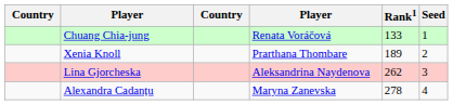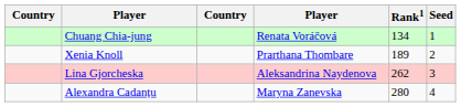 <table class="sortable wikitable">
 <tr>
 <th width="70">Country</th>
 <th width="175">Player</th>
 <th width="70">Country</th>
 <th width="175">Player</th>
 <th>Rank<sup>1</sup></th>
 <th>Seed</th>
 </tr>
 <tr style="background:#cfc;">
 <td></td>
 <td><a href='#'>Chuang Chia-jung</a></td>
 <td></td>
 <td><a href='#'>Renata Voráčová</a></td>
-<td>133</td>
+<td>134</td>
 <td>1</td>
 </tr>
 <tr>
 <td></td>
 <td><a href='#'>Xenia Knoll</a></td>
 <td></td>
 <td><a href='#'>Prarthana Thombare</a></td>
 <td>189</td>
 <td>2</td>
 </tr>
 <tr style="background:#fcc;">
 <td></td>
 <td><a href='#'>Lina Gjorcheska</a></td>
 <td></td>
 <td><a href='#'>Aleksandrina Naydenova</a></td>
 <td>262</td>
 <td>3</td>
 </tr>
 <tr>
 <td></td>
 <td><a href='#'>Alexandra Cadanțu</a></td>
 <td></td>
 <td><a href='#'>Maryna Zanevska</a></td>
-<td>278</td>
+<td>280</td>
 <td>4</td>
 </tr>
 </table>
